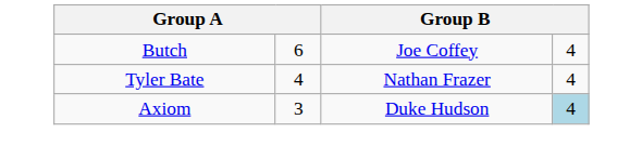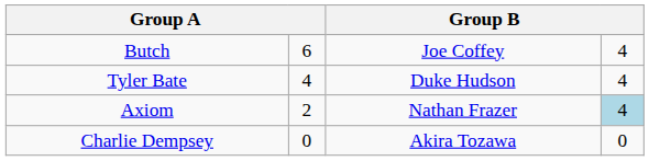 <table class="wikitable" style="margin: 1em auto 1em auto; text-align:center">
 <tr>
 <th colspan="2" style="width:25%">Group A</th>
 <th colspan="2" style="width:25%">Group B</th>
 </tr>
 <tr>
 <td> <a href='#'>Butch</a></td>
 <td>6</td>
 <td> <a href='#'>Joe Coffey</a></td>
 <td>4</td>
 </tr>
 <tr>
 <td> <a href='#'>Tyler Bate</a></td>
 <td>4</td>
-<td> <a href='#'>Nathan Frazer</a></td>
+<td> <a href='#'>Duke Hudson</a></td>
 <td>4</td>
 </tr>
 <tr>
 <td> <a href='#'>Axiom</a></td>
-<td>3</td>
-<td> <a href='#'>Duke Hudson</a></td>
+<td>2</td>
+<td> <a href='#'>Nathan Frazer</a></td>
 <td style="background: lightblue;">4</td>
 </tr>
+<tr>
+<td> <a href='#'>Charlie Dempsey</a></td>
+<td>0</td>
+<td> <a href='#'>Akira Tozawa</a></td>
+<td>0</td>
+</tr>
 </table>
